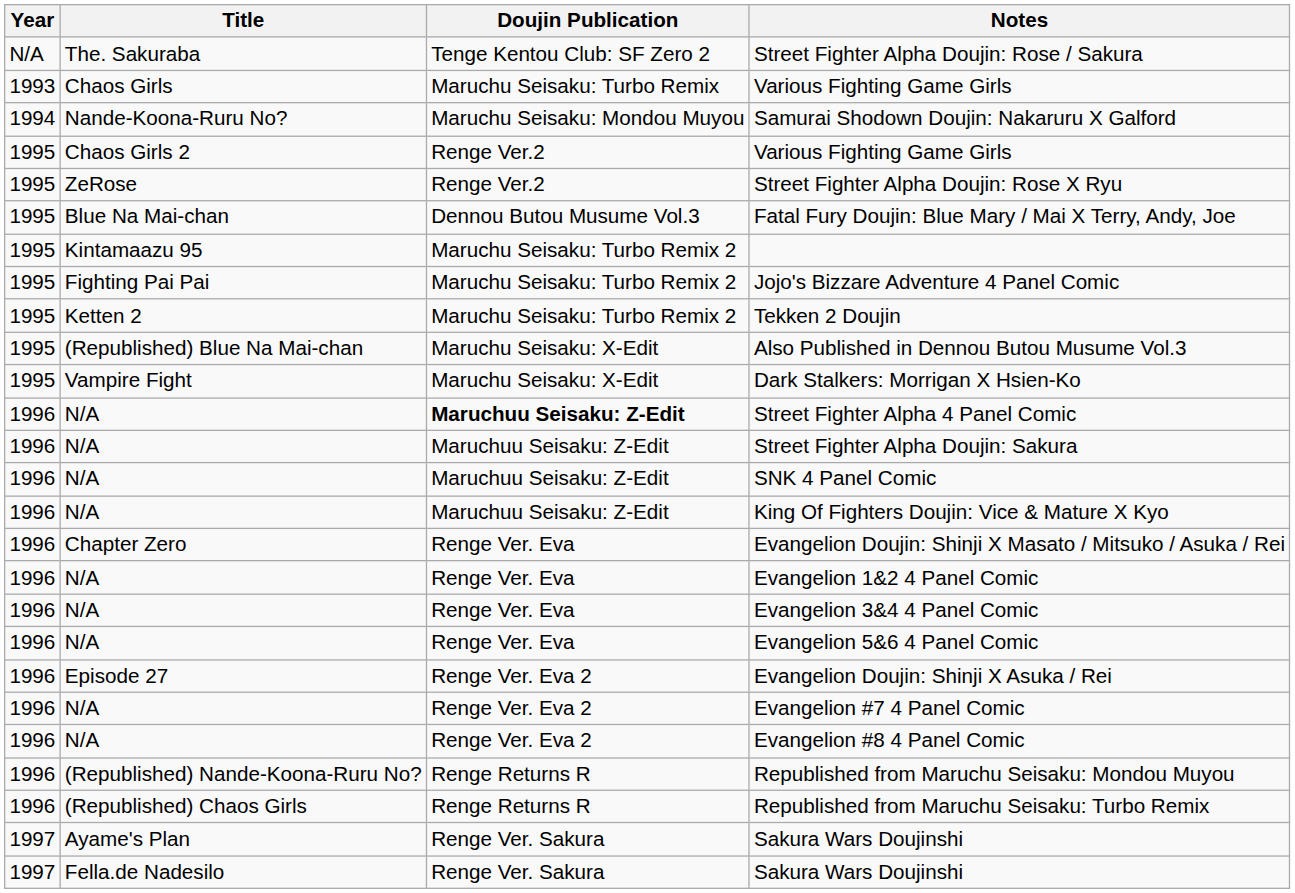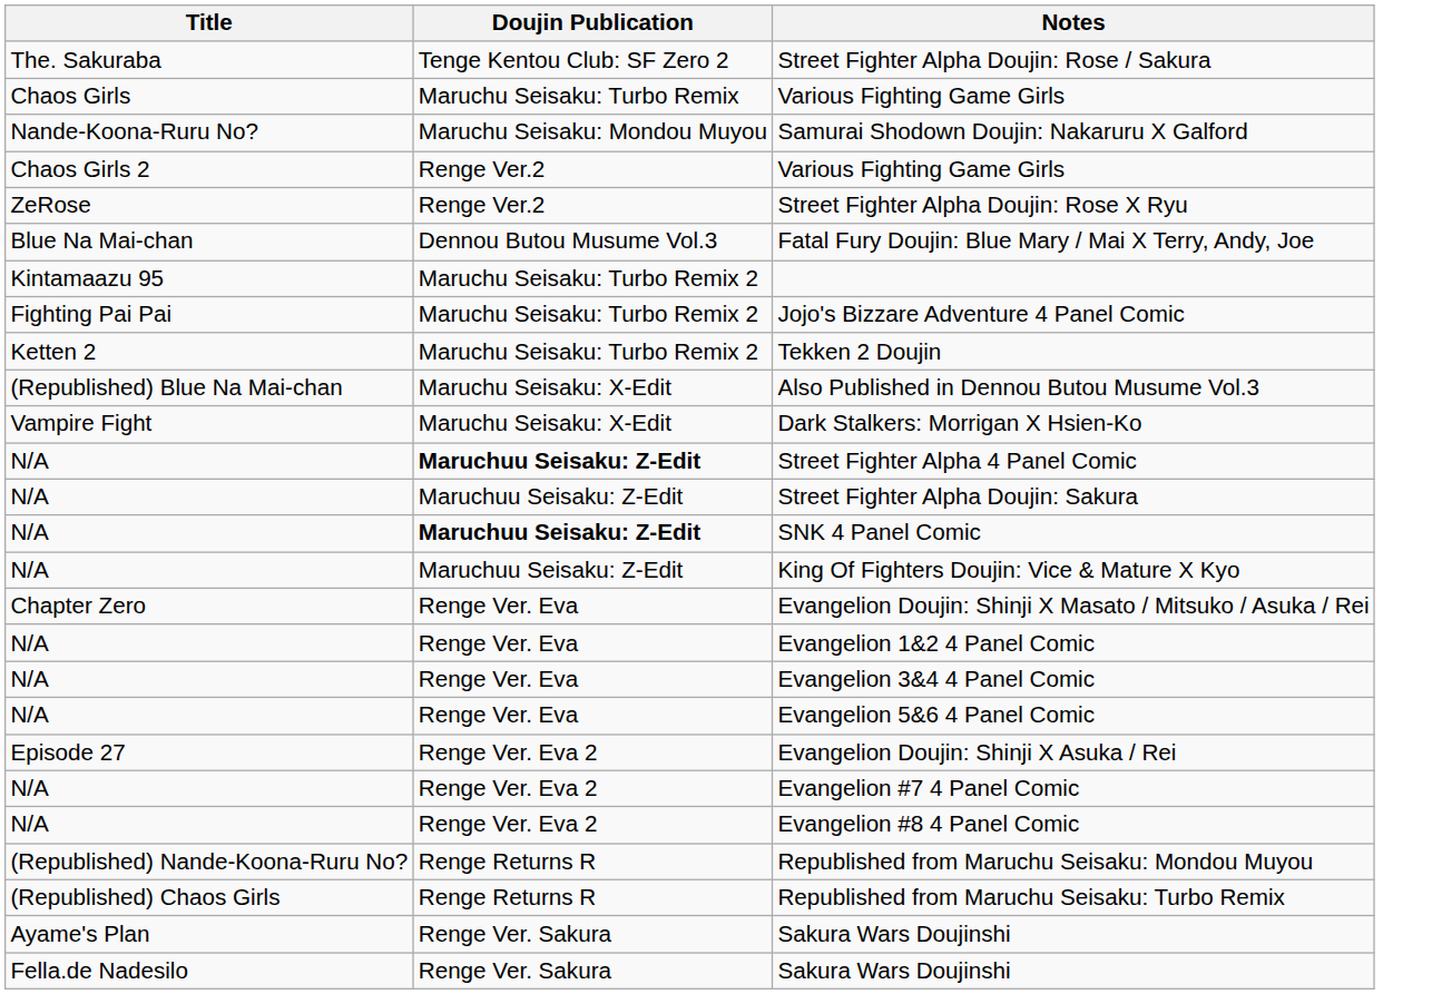 <table class="wikitable">
 <tr>
-<th>Year</th>
 <th>Title</th>
 <th>Doujin Publication</th>
 <th>Notes</th>
 </tr>
 <tr>
-<td>N/A</td>
 <td>The. Sakuraba</td>
 <td>Tenge Kentou Club: SF Zero 2</td>
 <td>Street Fighter Alpha Doujin: Rose / Sakura</td>
 </tr>
 <tr>
-<td>1993</td>
 <td>Chaos Girls</td>
 <td>Maruchu Seisaku: Turbo Remix</td>
 <td>Various Fighting Game Girls</td>
 </tr>
 <tr>
-<td>1994</td>
 <td>Nande-Koona-Ruru No?</td>
 <td>Maruchu Seisaku: Mondou Muyou</td>
 <td>Samurai Shodown Doujin: Nakaruru X Galford</td>
 </tr>
 <tr>
-<td>1995</td>
 <td>Chaos Girls 2</td>
 <td>Renge Ver.2</td>
 <td>Various Fighting Game Girls</td>
 </tr>
 <tr>
-<td>1995</td>
 <td>ZeRose</td>
 <td>Renge Ver.2</td>
 <td>Street Fighter Alpha Doujin: Rose X Ryu</td>
 </tr>
 <tr>
-<td>1995</td>
 <td>Blue Na Mai-chan</td>
 <td>Dennou Butou Musume Vol.3</td>
 <td>Fatal Fury Doujin: Blue Mary / Mai X Terry, Andy, Joe</td>
 </tr>
 <tr>
-<td>1995</td>
 <td>Kintamaazu 95</td>
 <td>Maruchu Seisaku: Turbo Remix 2</td>
 <td></td>
 </tr>
 <tr>
-<td>1995</td>
 <td>Fighting Pai Pai</td>
 <td>Maruchu Seisaku: Turbo Remix 2</td>
 <td>Jojo's Bizzare Adventure 4 Panel Comic</td>
 </tr>
 <tr>
-<td>1995</td>
 <td>Ketten 2</td>
 <td>Maruchu Seisaku: Turbo Remix 2</td>
 <td>Tekken 2 Doujin</td>
 </tr>
 <tr>
-<td>1995</td>
 <td>(Republished) Blue Na Mai-chan</td>
 <td>Maruchu Seisaku: X-Edit</td>
 <td>Also Published in Dennou Butou Musume Vol.3</td>
 </tr>
 <tr>
-<td>1995</td>
 <td>Vampire Fight</td>
 <td>Maruchu Seisaku: X-Edit</td>
 <td>Dark Stalkers: Morrigan X Hsien-Ko</td>
 </tr>
 <tr>
-<td>1996</td>
 <td>N/A</td>
 <td><strong>Maruchuu Seisaku: Z-Edit</strong></td>
 <td>Street Fighter Alpha 4 Panel Comic</td>
 </tr>
 <tr>
-<td>1996</td>
 <td>N/A</td>
 <td>Maruchuu Seisaku: Z-Edit</td>
 <td>Street Fighter Alpha Doujin: Sakura</td>
 </tr>
 <tr>
-<td>1996</td>
 <td>N/A</td>
-<td>Maruchuu Seisaku: Z-Edit</td>
+<td><strong>Maruchuu Seisaku: Z-Edit</strong></td>
 <td>SNK 4 Panel Comic</td>
 </tr>
 <tr>
-<td>1996</td>
 <td>N/A</td>
 <td>Maruchuu Seisaku: Z-Edit</td>
 <td>King Of Fighters Doujin: Vice & Mature X Kyo</td>
 </tr>
 <tr>
-<td>1996</td>
 <td>Chapter Zero</td>
 <td>Renge Ver. Eva</td>
 <td>Evangelion Doujin: Shinji X Masato / Mitsuko / Asuka / Rei</td>
 </tr>
 <tr>
-<td>1996</td>
 <td>N/A</td>
 <td>Renge Ver. Eva</td>
 <td>Evangelion 1&2 4 Panel Comic</td>
 </tr>
 <tr>
-<td>1996</td>
 <td>N/A</td>
 <td>Renge Ver. Eva</td>
 <td>Evangelion 3&4 4 Panel Comic</td>
 </tr>
 <tr>
-<td>1996</td>
 <td>N/A</td>
 <td>Renge Ver. Eva</td>
 <td>Evangelion 5&6 4 Panel Comic</td>
 </tr>
 <tr>
-<td>1996</td>
 <td>Episode 27</td>
 <td>Renge Ver. Eva 2</td>
 <td>Evangelion Doujin: Shinji X Asuka / Rei</td>
 </tr>
 <tr>
-<td>1996</td>
 <td>N/A</td>
 <td>Renge Ver. Eva 2</td>
 <td>Evangelion #7 4 Panel Comic</td>
 </tr>
 <tr>
-<td>1996</td>
 <td>N/A</td>
 <td>Renge Ver. Eva 2</td>
 <td>Evangelion #8 4 Panel Comic</td>
 </tr>
 <tr>
-<td>1996</td>
 <td>(Republished) Nande-Koona-Ruru No?</td>
 <td>Renge Returns R</td>
 <td>Republished from Maruchu Seisaku: Mondou Muyou</td>
 </tr>
 <tr>
-<td>1996</td>
 <td>(Republished) Chaos Girls</td>
 <td>Renge Returns R</td>
 <td>Republished from Maruchu Seisaku: Turbo Remix</td>
 </tr>
 <tr>
-<td>1997</td>
 <td>Ayame's Plan</td>
 <td>Renge Ver. Sakura</td>
 <td>Sakura Wars Doujinshi</td>
 </tr>
 <tr>
-<td>1997</td>
 <td>Fella.de Nadesilo</td>
 <td>Renge Ver. Sakura</td>
 <td>Sakura Wars Doujinshi</td>
 </tr>
 </table>
